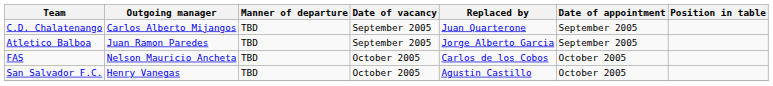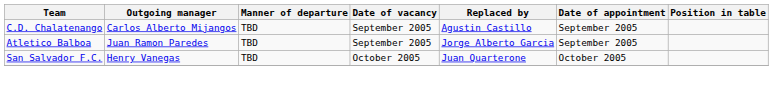 <table class="wikitable">
 <tr>
 <th>Team</th>
 <th>Outgoing manager</th>
 <th>Manner of departure</th>
 <th>Date of vacancy</th>
 <th>Replaced by</th>
 <th>Date of appointment</th>
 <th>Position in table</th>
 </tr>
 <tr>
 <td><a href='#'>C.D. Chalatenango</a></td>
 <td> <a href='#'>Carlos Alberto Mijangos</a></td>
 <td>TBD</td>
 <td>September 2005</td>
-<td> <a href='#'>Juan Quarterone</a></td>
+<td> <a href='#'>Agustin Castillo</a></td>
 <td>September 2005</td>
 <td></td>
 </tr>
 <tr>
 <td><a href='#'>Atletico Balboa</a></td>
 <td> <a href='#'>Juan Ramon Paredes</a></td>
 <td>TBD</td>
 <td>September 2005</td>
 <td> <a href='#'>Jorge Alberto Garcia</a></td>
 <td>September 2005</td>
 <td></td>
 </tr>
 <tr>
-<td><a href='#'>FAS</a></td>
-<td> <a href='#'>Nelson Mauricio Ancheta</a></td>
-<td>TBD</td>
-<td>October 2005</td>
-<td> <a href='#'>Carlos de los Cobos</a></td>
-<td>October 2005</td>
-<td></td>
-</tr>
-<tr>
 <td><a href='#'>San Salvador F.C.</a></td>
 <td> <a href='#'>Henry Vanegas</a></td>
 <td>TBD</td>
 <td>October 2005</td>
-<td> <a href='#'>Agustin Castillo</a></td>
+<td> <a href='#'>Juan Quarterone</a></td>
 <td>October 2005</td>
 <td></td>
 </tr>
 <tr>
 </tr>
 </table>
